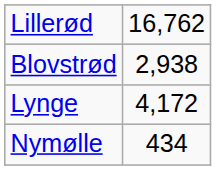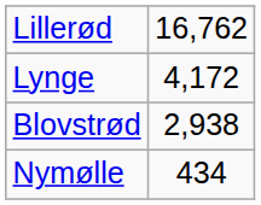 <table class="wikitable" style="float:left; margin-right:1em">
 <tr>
 <td><a href='#'>Lillerød</a></td>
 <td align="center">16,762</td>
 </tr>
 <tr>
+<td><a href='#'>Lynge</a></td>
+<td align="center">4,172</td>
+</tr>
+<tr>
 <td><a href='#'>Blovstrød</a></td>
 <td align="center">2,938</td>
-</tr>
-<tr>
-<td><a href='#'>Lynge</a></td>
-<td align="center">4,172</td>
 </tr>
 <tr>
 <td><a href='#'>Nymølle</a></td>
 <td align="center">434</td>
 </tr>
 </table>
